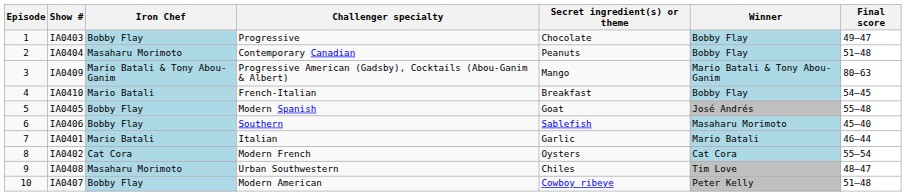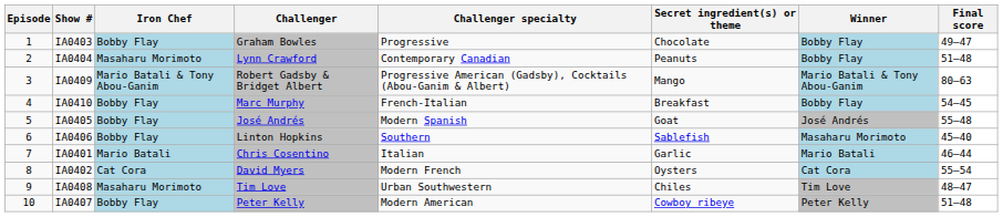 <table class="wikitable sortable" width="100%">
 <tr>
 <th><span>Episode</span></th>
 <th><span>Show #</span></th>
 <th><span>Iron Chef</span></th>
+<th><span>Challenger</span></th>
 <th><span>Challenger specialty</span></th>
 <th><span>Secret ingredient(s) or theme</span></th>
 <th><span>Winner</span></th>
 <th><span>Final score</span></th>
 </tr>
 <tr>
 <td style="text-align:center">1</td>
 <td style="text-align:center">IA0403</td>
 <td style="background:lightblue">Bobby Flay</td>
+<td style="background:silver">Graham Bowles</td>
 <td>Progressive</td>
 <td>Chocolate</td>
 <td style="background:lightblue">Bobby Flay</td>
 <td style="background:white">49–47</td>
 </tr>
 <tr>
 <td style="text-align:center">2</td>
 <td style="text-align:center">IA0404</td>
 <td style="background:lightblue">Masaharu Morimoto</td>
+<td style="background:silver"><a href='#'>Lynn Crawford</a></td>
 <td>Contemporary <a href='#'>Canadian</a></td>
 <td>Peanuts</td>
 <td style="background:lightblue">Bobby Flay</td>
 <td style="background:white">51–48</td>
 </tr>
 <tr>
 <td style="text-align:center">3</td>
 <td style="text-align:center">IA0409</td>
 <td style="background:lightblue">Mario Batali & Tony Abou-Ganim</td>
+<td style="background:silver">Robert Gadsby & Bridget Albert</td>
 <td>Progressive American (Gadsby), Cocktails (Abou-Ganim & Albert)</td>
 <td>Mango</td>
 <td style="background:lightblue">Mario Batali & Tony Abou-Ganim</td>
 <td style="background:white">80–63</td>
 </tr>
 <tr>
 <td style="text-align:center">4</td>
 <td style="text-align:center">IA0410</td>
-<td style="background:lightblue">Mario Batali</td>
+<td style="background:lightblue">Bobby Flay</td>
+<td style="background:silver"><a href='#'>Marc Murphy</a></td>
 <td>French-Italian</td>
 <td>Breakfast</td>
 <td style="background:lightblue">Bobby Flay</td>
 <td style="background:white">54–45</td>
 </tr>
 <tr>
 <td style="text-align:center">5</td>
 <td style="text-align:center">IA0405</td>
 <td style="background:lightblue">Bobby Flay</td>
+<td style="background:silver"><a href='#'>José Andrés</a></td>
 <td>Modern <a href='#'>Spanish</a></td>
 <td>Goat</td>
 <td style="background:silver">José Andrés</td>
 <td style="background:white">55–48</td>
 </tr>
 <tr>
 <td style="text-align:center">6</td>
 <td style="text-align:center">IA0406</td>
 <td style="background:lightblue">Bobby Flay</td>
+<td style="background:silver">Linton Hopkins</td>
 <td><a href='#'>Southern</a></td>
 <td><a href='#'>Sablefish</a></td>
 <td style="background:lightblue">Masaharu Morimoto</td>
 <td style="background:white">45–40</td>
 </tr>
 <tr>
 <td style="text-align:center">7</td>
 <td style="text-align:center">IA0401</td>
 <td style="background:lightblue">Mario Batali</td>
+<td style="background:silver"><a href='#'>Chris Cosentino</a></td>
 <td>Italian</td>
 <td>Garlic</td>
 <td style="background:lightblue">Mario Batali</td>
 <td style="background:white">46–44</td>
 </tr>
 <tr>
 <td style="text-align:center">8</td>
 <td style="text-align:center">IA0402</td>
 <td style="background:lightblue">Cat Cora</td>
+<td style="background:silver"><a href='#'>David Myers</a></td>
 <td>Modern French</td>
 <td>Oysters</td>
 <td style="background:lightblue">Cat Cora</td>
 <td style="background:white">55–54</td>
 </tr>
 <tr>
 <td style="text-align:center">9</td>
 <td style="text-align:center">IA0408</td>
 <td style="background:lightblue">Masaharu Morimoto</td>
+<td style="background:silver"><a href='#'>Tim Love</a></td>
 <td>Urban Southwestern</td>
 <td>Chiles</td>
 <td style="background:silver">Tim Love</td>
 <td style="background:white">48–47</td>
 </tr>
 <tr>
 <td style="text-align:center">10</td>
 <td style="text-align:center">IA0407</td>
 <td style="background:lightblue">Bobby Flay</td>
+<td style="background:silver"><a href='#'>Peter Kelly</a></td>
 <td>Modern American</td>
 <td><a href='#'>Cowboy ribeye</a></td>
 <td style="background:silver">Peter Kelly</td>
 <td style="background:white">51–48</td>
 </tr>
 </table>
